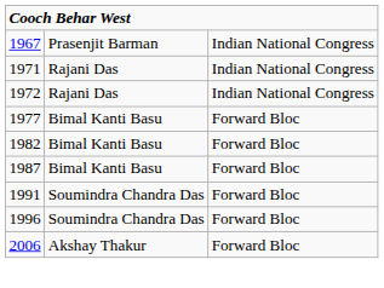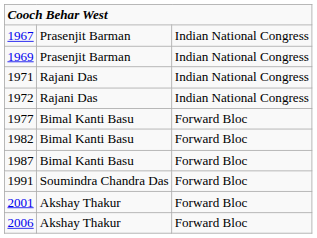 <table class="wikitable sortable">
 <tr>
 <td colspan="3"><strong><em>Cooch Behar West</em></strong></td>
 </tr>
 <tr>
 <td><a href='#'>1967</a></td>
+<td>Prasenjit Barman</td>
+<td>Indian National Congress</td>
+</tr>
+<tr>
+<td><a href='#'>1969</a></td>
 <td>Prasenjit Barman</td>
 <td>Indian National Congress</td>
 </tr>
 <tr>
 <td>1971</td>
 <td>Rajani Das</td>
 <td>Indian National Congress</td>
 </tr>
 <tr>
 <td>1972</td>
 <td>Rajani Das</td>
 <td>Indian National Congress</td>
 </tr>
 <tr>
 <td>1977</td>
 <td>Bimal Kanti Basu</td>
 <td>Forward Bloc</td>
 </tr>
 <tr>
 <td>1982</td>
 <td>Bimal Kanti Basu</td>
 <td>Forward Bloc</td>
 </tr>
 <tr>
 <td>1987</td>
 <td>Bimal Kanti Basu</td>
 <td>Forward Bloc</td>
 </tr>
 <tr>
 <td>1991</td>
 <td>Soumindra Chandra Das</td>
 <td>Forward Bloc</td>
 </tr>
 <tr>
-<td>1996</td>
-<td>Soumindra Chandra Das</td>
+<td><a href='#'>2001</a></td>
+<td>Akshay Thakur</td>
 <td>Forward Bloc</td>
 </tr>
 <tr>
 <td><a href='#'>2006</a></td>
 <td>Akshay Thakur</td>
 <td>Forward Bloc</td>
 </tr>
 </table>
